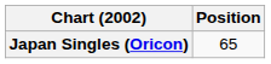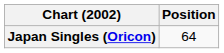 <table class="wikitable plainrowheaders">
 <tr>
 <th>Chart (2002)</th>
 <th>Position</th>
 </tr>
 <tr>
 <th scope="row">Japan Singles (<a href='#'>Oricon</a>)</th>
-<td align="center">65</td>
+<td align="center">64</td>
 </tr>
 </table>
